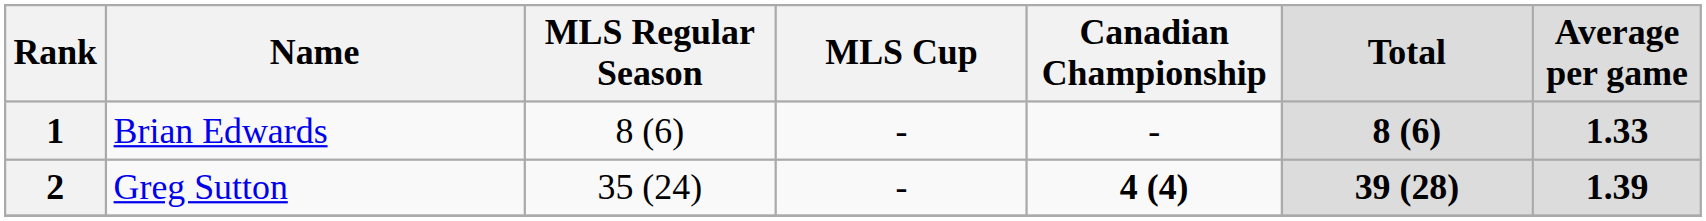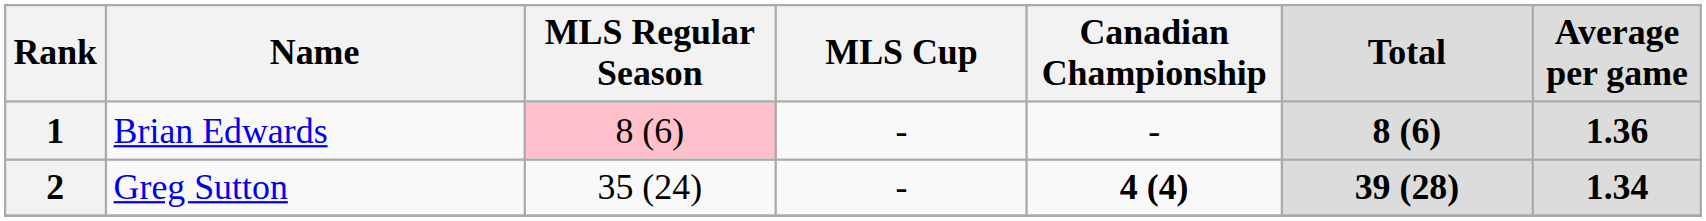 <table class="wikitable" style="text-align: center;" width=60%>
 <tr>
 <th width=2%>Rank</th>
 <th width=25%>Name</th>
 <th width=15%>MLS Regular Season</th>
 <th width=15%>MLS Cup</th>
 <th width=15%>Canadian Championship</th>
 <th width=15% style="background: #DCDCDC">Total</th>
 <th width=10% style="background: #DCDCDC">Average per game</th>
 </tr>
 <tr>
 <th>1</th>
 <td style="text-align:left;"> <a href='#'>Brian Edwards</a></td>
-<td>8 (6) </td>
+<td style="background: pink;">8 (6) </td>
 <td>-  </td>
 <td>-  </td>
 <th style="background: #DCDCDC">8 (6) </th>
-<th style="background: #DCDCDC"><strong>1.33</strong>  </th>
+<th style="background: #DCDCDC"><strong>1.36</strong>  </th>
 </tr>
 <tr>
 <th>2</th>
 <td style="text-align:left;"> <a href='#'>Greg Sutton</a></td>
 <td>35 (24)  </td>
 <td>-  </td>
 <td><strong>4 (4)  </strong></td>
 <th style="background: #DCDCDC">39 (28) </th>
-<th style="background: #DCDCDC"><strong>1.39</strong>  </th>
+<th style="background: #DCDCDC"><strong>1.34</strong>  </th>
 </tr>
 <tr>
 </tr>
 </table>
